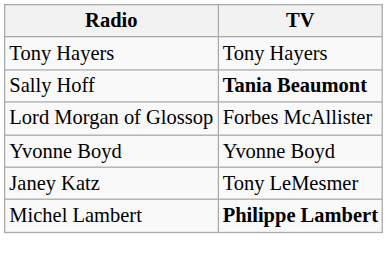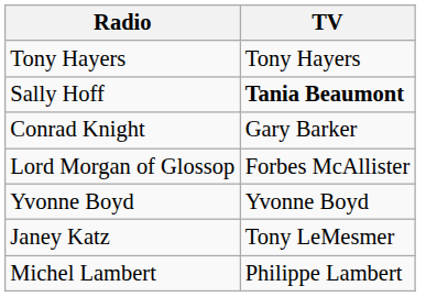 <table class="wikitable">
 <tr>
 <th>Radio</th>
 <th>TV</th>
 </tr>
 <tr>
 <td>Tony Hayers</td>
 <td>Tony Hayers</td>
 </tr>
 <tr>
 <td>Sally Hoff</td>
 <td><strong>Tania Beaumont</strong></td>
+</tr>
+<tr>
+<td>Conrad Knight</td>
+<td>Gary Barker</td>
 </tr>
 <tr>
 <td>Lord Morgan of Glossop</td>
 <td>Forbes McAllister</td>
 </tr>
 <tr>
 <td>Yvonne Boyd</td>
 <td>Yvonne Boyd</td>
 </tr>
 <tr>
 <td>Janey Katz</td>
 <td>Tony LeMesmer</td>
 </tr>
 <tr>
 <td>Michel Lambert</td>
-<td><strong>Philippe Lambert</strong></td>
+<td>Philippe Lambert</td>
 </tr>
 </table>
